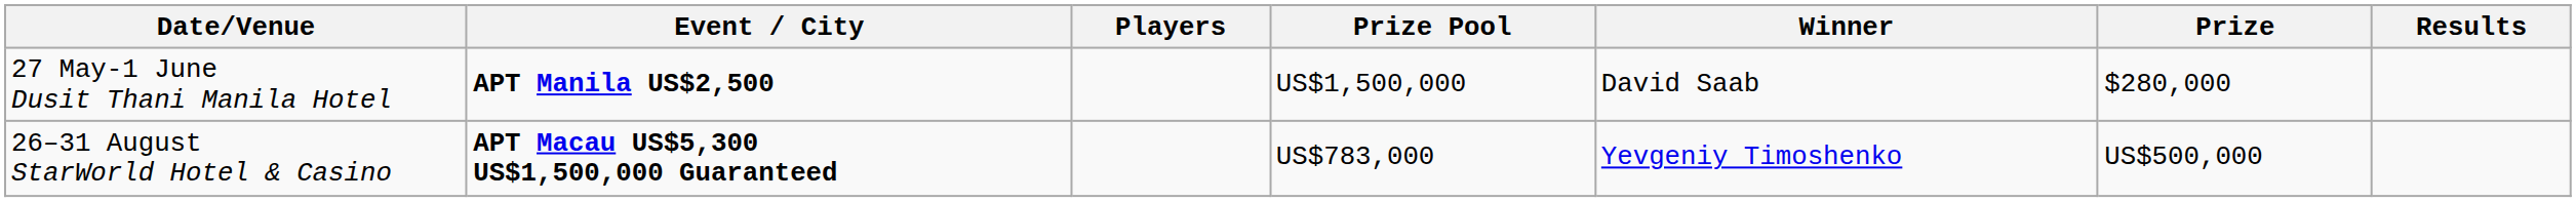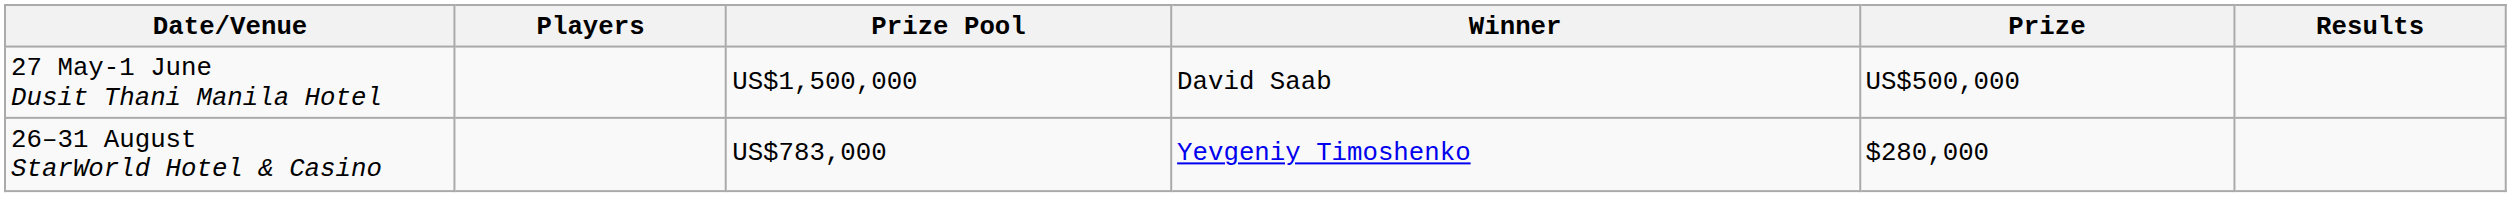 <table class="wikitable" width="100%">
 <tr>
 <th width="18%">Date/Venue</th>
-<th !width="16%">Event / City</th>
 <th !width="11%">Players</th>
 <th !width="12%">Prize Pool</th>
 <th !width="18%">Winner</th>
 <th !width="12%">Prize</th>
 <th !width="11%">Results</th>
 </tr>
 <tr>
 <td>27 May-1 June<br><em>Dusit Thani Manila Hotel</em></td>
-<td> <strong>APT <a href='#'>Manila</a> US$2,500</strong></td>
 <td></td>
 <td>US$1,500,000</td>
 <td> David Saab</td>
-<td>$280,000</td>
+<td>US$500,000</td>
 <td></td>
 </tr>
 <tr>
 <td>26–31 August<br><em>StarWorld Hotel & Casino</em></td>
-<td> <strong>APT <a href='#'>Macau</a> US$5,300<br>US$1,500,000 Guaranteed</strong></td>
 <td></td>
 <td>US$783,000</td>
 <td> <a href='#'>Yevgeniy Timoshenko</a></td>
-<td>US$500,000</td>
+<td>$280,000</td>
 <td></td>
 </tr>
 </table>
